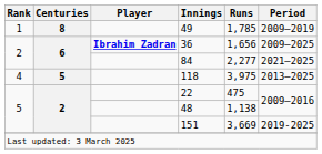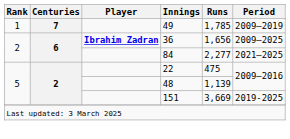 <table class="wikitable sortable">
 <tr>
 <th scope=col>Rank</th>
 <th scope=col>Centuries</th>
 <th scope=col>Player</th>
 <th scope=col>Innings</th>
 <th scope=col>Runs</th>
 <th scope=col>Period</th>
 </tr>
 <tr>
 <td align=center>1</td>
-<th>8</th>
+<th>7</th>
 <td align="left"></td>
 <td>49</td>
 <td>1,785</td>
 <td>2009–2019</td>
 </tr>
 <tr>
 <td align=center rowspan=2>2</td>
 <th rowspan=2>6</th>
 <td align="left"><strong><a href='#'>Ibrahim Zadran</a></strong></td>
 <td>36</td>
 <td>1,656</td>
 <td>2009–2025</td>
 </tr>
 <tr>
 <td align="left"></td>
 <td>84</td>
 <td>2,277</td>
 <td>2021–2025</td>
 </tr>
 <tr>
-<td align="center">4</td>
-<th>5</th>
-<td align="left"></td>
-<td>118</td>
-<td>3,975</td>
-<td>2013–2025</td>
-</tr>
-<tr>
 <td rowspan=3 align="center">5</td>
 <th rowspan=3>2</th>
 <td align="left"></td>
 <td>22</td>
 <td>475</td>
 <td rowspan="2">2009–2016</td>
 </tr>
 <tr>
 <td align="left"></td>
 <td>48</td>
-<td>1,138</td>
+<td>1,139</td>
 </tr>
 <tr>
 <td align="left"></td>
 <td>151</td>
 <td>3,669</td>
 <td>2019-2025</td>
 </tr>
 <tr>
 </tr>
 <tr class=sortbottom>
 <td colspan=6 align="left"><small>Last updated: 3 March 2025</small></td>
 </tr>
 </table>
